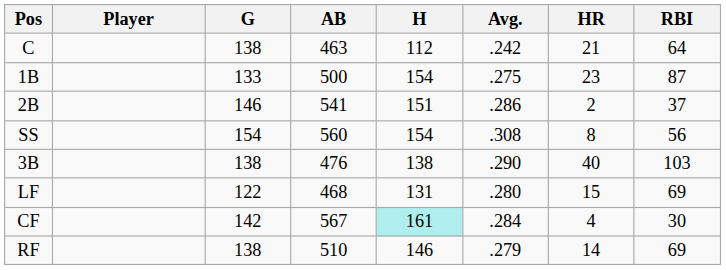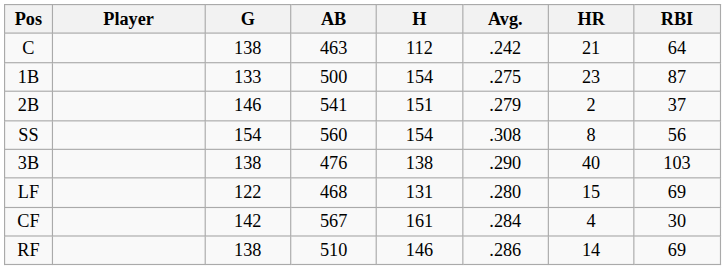 <table class="wikitable sortable">
 <tr>
 <th bgcolor="#DDDDFF" width="5%">Pos</th>
 <th bgcolor="#DDDDFF" width="16%">Player</th>
 <th bgcolor="#DDDDFF" width="9%">G</th>
 <th bgcolor="#DDDDFF" width="9%">AB</th>
 <th bgcolor="#DDDDFF" width="9%">H</th>
 <th bgcolor="#DDDDFF" width="9%">Avg.</th>
 <th bgcolor="#DDDDFF" width="9%">HR</th>
 <th bgcolor="#DDDDFF" width="9%">RBI</th>
 </tr>
 <tr align="center">
 <td>C</td>
 <td></td>
 <td>138</td>
 <td>463</td>
 <td>112</td>
 <td>.242</td>
 <td>21</td>
 <td>64</td>
 </tr>
 <tr align="center">
 <td>1B</td>
 <td></td>
 <td>133</td>
 <td>500</td>
 <td>154</td>
 <td>.275</td>
 <td>23</td>
 <td>87</td>
 </tr>
 <tr align="center">
 <td>2B</td>
 <td></td>
 <td>146</td>
 <td>541</td>
 <td>151</td>
-<td>.286</td>
+<td>.279</td>
 <td>2</td>
 <td>37</td>
 </tr>
 <tr align="center">
 <td>SS</td>
 <td></td>
 <td>154</td>
 <td>560</td>
 <td>154</td>
 <td>.308</td>
 <td>8</td>
 <td>56</td>
 </tr>
 <tr align="center">
 <td>3B</td>
 <td></td>
 <td>138</td>
 <td>476</td>
 <td>138</td>
 <td>.290</td>
 <td>40</td>
 <td>103</td>
 </tr>
 <tr align="center">
 <td>LF</td>
 <td></td>
 <td>122</td>
 <td>468</td>
 <td>131</td>
 <td>.280</td>
 <td>15</td>
 <td>69</td>
 </tr>
 <tr align="center">
 <td>CF</td>
 <td></td>
 <td>142</td>
 <td>567</td>
-<td style="background: paleturquoise;">161</td>
+<td>161</td>
 <td>.284</td>
 <td>4</td>
 <td>30</td>
 </tr>
 <tr align="center">
 <td>RF</td>
 <td></td>
 <td>138</td>
 <td>510</td>
 <td>146</td>
-<td>.279</td>
+<td>.286</td>
 <td>14</td>
 <td>69</td>
 </tr>
 </table>
